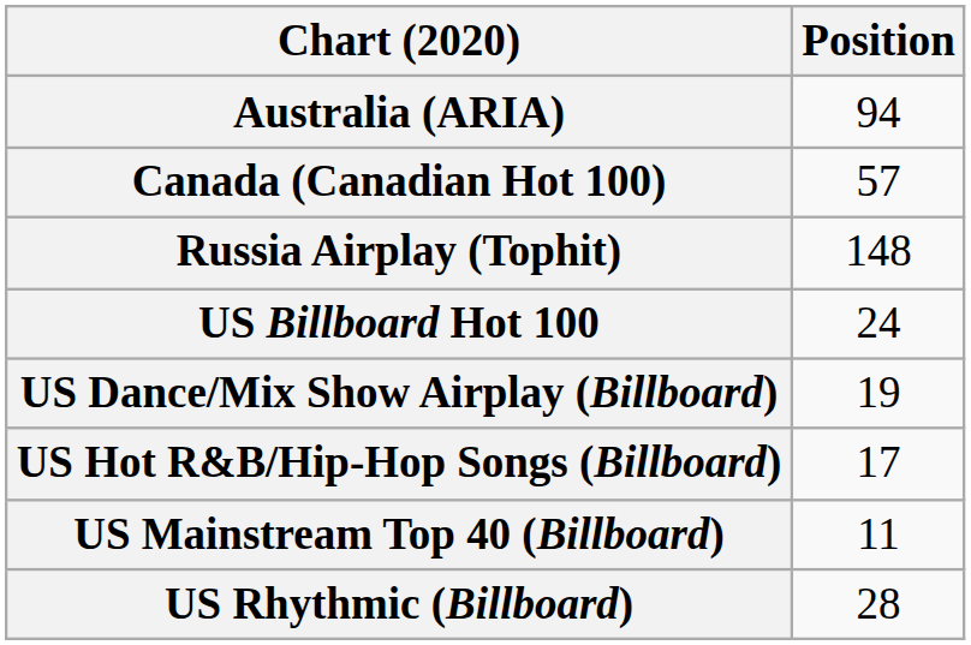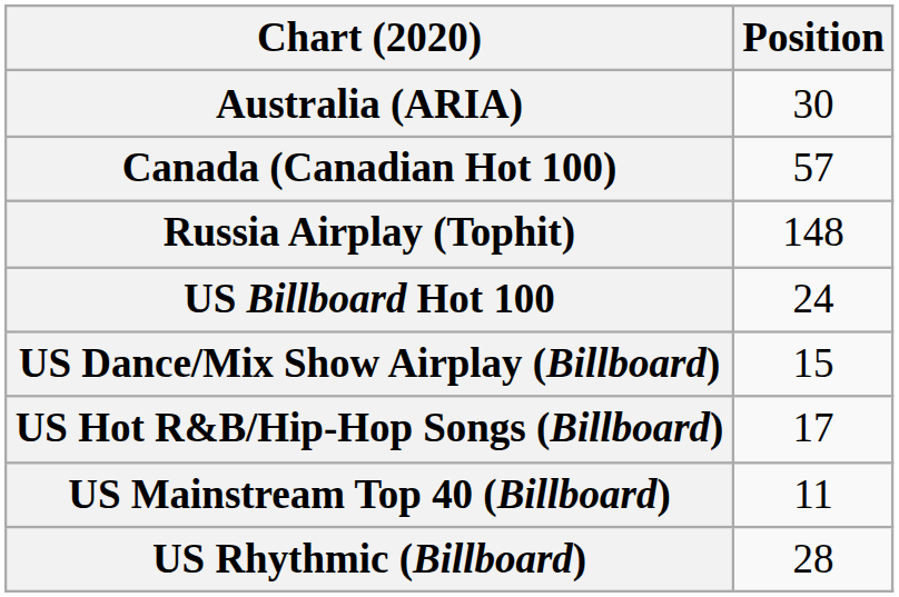 <table class="wikitable sortable plainrowheaders" style="text-align:center">
 <tr>
 <th scope="col">Chart (2020)</th>
 <th scope="col">Position</th>
 </tr>
 <tr>
 <th scope="row">Australia (ARIA)</th>
-<td>94</td>
+<td>30</td>
 </tr>
 <tr>
 <th scope="row">Canada (Canadian Hot 100)</th>
 <td>57</td>
 </tr>
 <tr>
 <th scope="row">Russia Airplay (Tophit)</th>
 <td>148</td>
 </tr>
 <tr>
 <th scope="row">US <em>Billboard</em> Hot 100</th>
 <td>24</td>
 </tr>
 <tr>
 <th scope="row">US Dance/Mix Show Airplay (<em>Billboard</em>)</th>
-<td>19</td>
+<td>15</td>
 </tr>
 <tr>
 <th scope="row">US Hot R&B/Hip-Hop Songs (<em>Billboard</em>)</th>
 <td>17</td>
 </tr>
 <tr>
 <th scope="row">US Mainstream Top 40 (<em>Billboard</em>)</th>
 <td>11</td>
 </tr>
 <tr>
 <th scope="row">US Rhythmic (<em>Billboard</em>)</th>
 <td>28</td>
 </tr>
 </table>
